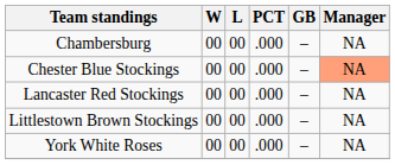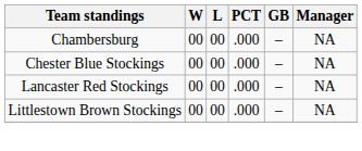 <table class="wikitable">
 <tr>
 <th>Team standings</th>
 <th>W</th>
 <th>L</th>
 <th>PCT</th>
 <th>GB</th>
 <th>Manager</th>
 </tr>
 <tr align=center>
 <td>Chambersburg</td>
 <td>00</td>
 <td>00</td>
 <td>.000</td>
 <td>–</td>
 <td>NA</td>
 </tr>
 <tr align=center>
 <td>Chester Blue Stockings</td>
 <td>00</td>
 <td>00</td>
 <td>.000</td>
 <td>–</td>
-<td style="background: lightsalmon;">NA</td>
+<td>NA</td>
 </tr>
 <tr align=center>
 <td>Lancaster Red Stockings</td>
 <td>00</td>
 <td>00</td>
 <td>.000</td>
 <td>–</td>
 <td>NA</td>
 </tr>
 <tr align=center>
 <td>Littlestown Brown Stockings</td>
 <td>00</td>
 <td>00</td>
 <td>.000</td>
 <td>–</td>
 <td>NA</td>
 </tr>
-<tr align=center>
-<td>York White Roses</td>
-<td>00</td>
-<td>00</td>
-<td>.000</td>
-<td>–</td>
-<td>NA </td>
-</tr>
 <tr>
 </tr>
 </table>
